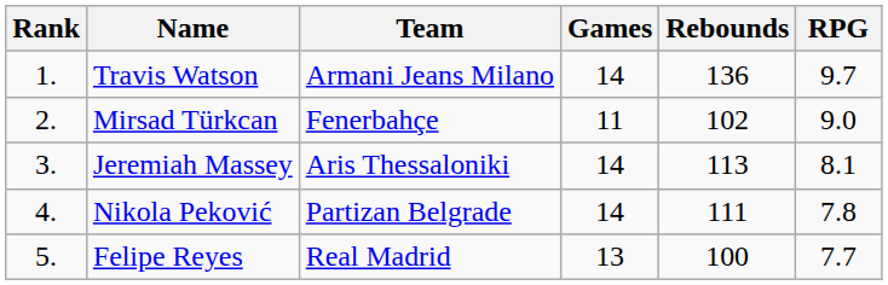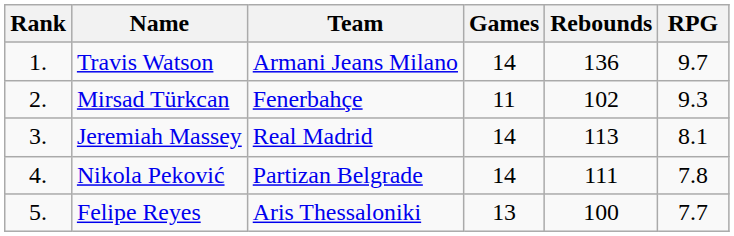 <table class="wikitable" style="text-align: center;">
 <tr>
 <th>Rank</th>
 <th>Name</th>
 <th>Team</th>
 <th>Games</th>
 <th>Rebounds</th>
 <th width=40>RPG</th>
 </tr>
 <tr>
 <td>1.</td>
 <td align="left"> <a href='#'>Travis Watson</a></td>
 <td align="left"> <a href='#'>Armani Jeans Milano</a></td>
 <td>14</td>
 <td>136</td>
 <td>9.7</td>
 </tr>
 <tr>
 <td>2.</td>
 <td align="left"> <a href='#'>Mirsad Türkcan</a></td>
 <td align="left"> <a href='#'>Fenerbahçe</a></td>
 <td>11</td>
 <td>102</td>
-<td>9.0</td>
+<td>9.3</td>
 </tr>
 <tr>
 <td>3.</td>
 <td align="left"> <a href='#'>Jeremiah Massey</a></td>
-<td align="left"> <a href='#'>Aris Thessaloniki</a></td>
+<td align="left"> <a href='#'>Real Madrid</a></td>
 <td>14</td>
 <td>113</td>
 <td>8.1</td>
 </tr>
 <tr>
 <td>4.</td>
 <td align="left"> <a href='#'>Nikola Peković</a></td>
 <td align="left"> <a href='#'>Partizan Belgrade</a></td>
 <td>14</td>
 <td>111</td>
 <td>7.8</td>
 </tr>
 <tr>
 <td>5.</td>
 <td align="left"> <a href='#'>Felipe Reyes</a></td>
-<td align="left"> <a href='#'>Real Madrid</a></td>
+<td align="left"> <a href='#'>Aris Thessaloniki</a></td>
 <td>13</td>
 <td>100</td>
 <td>7.7</td>
 </tr>
 </table>
